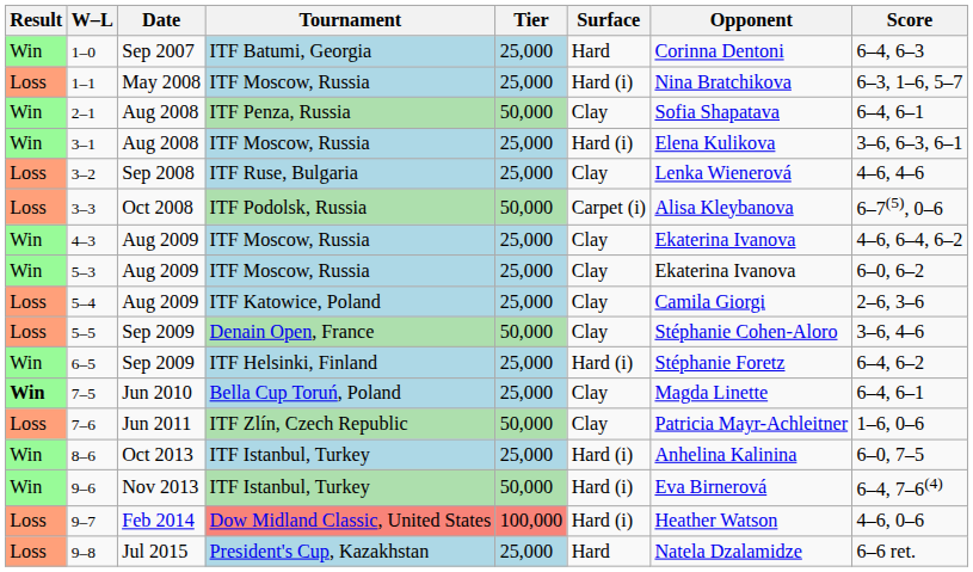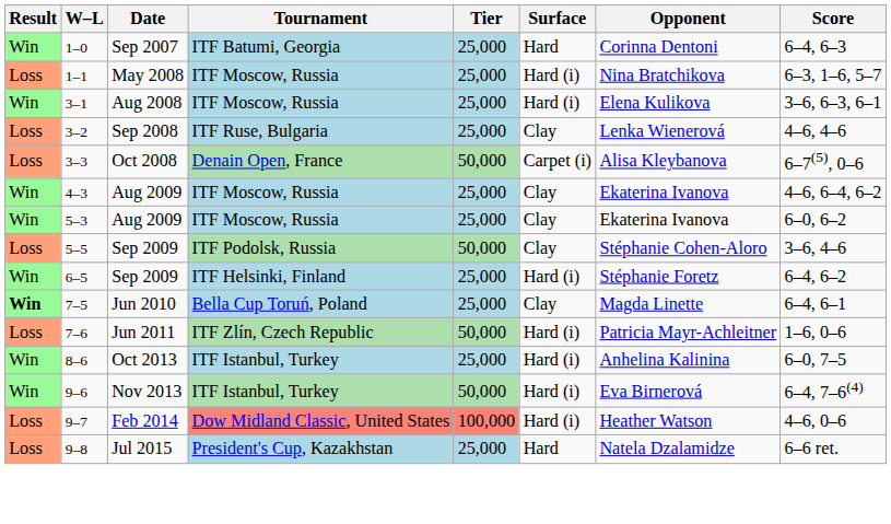 <table class="sortable wikitable">
 <tr>
 <th>Result</th>
 <th class="unsortable">W–L</th>
 <th>Date</th>
 <th>Tournament</th>
 <th>Tier</th>
 <th>Surface</th>
 <th>Opponent</th>
 <th class="unsortable">Score</th>
 </tr>
 <tr>
 <td style="background:#98fb98;">Win</td>
 <td><small>1–0</small></td>
 <td>Sep 2007</td>
 <td style="background:lightblue;">ITF Batumi, Georgia</td>
 <td style="background:lightblue;">25,000</td>
 <td>Hard</td>
 <td> <a href='#'>Corinna Dentoni</a></td>
 <td>6–4, 6–3</td>
 </tr>
 <tr>
 <td style="background:#ffa07a;">Loss</td>
 <td><small>1–1</small></td>
 <td>May 2008</td>
 <td style="background:lightblue;">ITF Moscow, Russia</td>
 <td style="background:lightblue;">25,000</td>
 <td>Hard (i)</td>
 <td> <a href='#'>Nina Bratchikova</a></td>
 <td>6–3, 1–6, 5–7</td>
 </tr>
 <tr>
 <td style="background:#98fb98;">Win</td>
-<td><small>2–1</small></td>
-<td>Aug 2008</td>
-<td style="background:#addfad;">ITF Penza, Russia</td>
-<td style="background:#addfad;">50,000</td>
-<td>Clay</td>
-<td> <a href='#'>Sofia Shapatava</a></td>
-<td>6–4, 6–1</td>
-</tr>
-<tr>
-<td style="background:#98fb98;">Win</td>
 <td><small>3–1</small></td>
 <td>Aug 2008</td>
 <td style="background:lightblue;">ITF Moscow, Russia</td>
 <td style="background:lightblue;">25,000</td>
 <td>Hard (i)</td>
 <td> <a href='#'>Elena Kulikova</a></td>
 <td>3–6, 6–3, 6–1</td>
 </tr>
 <tr>
 <td style="background:#ffa07a;">Loss</td>
 <td><small>3–2</small></td>
 <td>Sep 2008</td>
 <td style="background:lightblue;">ITF Ruse, Bulgaria</td>
 <td style="background:lightblue;">25,000</td>
 <td>Clay</td>
 <td> <a href='#'>Lenka Wienerová</a></td>
 <td>4–6, 4–6</td>
 </tr>
 <tr>
 <td style="background:#ffa07a;">Loss</td>
 <td><small>3–3</small></td>
 <td>Oct 2008</td>
-<td style="background:#addfad;">ITF Podolsk, Russia</td>
+<td style="background:#addfad;"><a href='#'>Denain Open</a>, France</td>
 <td style="background:#addfad;">50,000</td>
 <td>Carpet (i)</td>
 <td> <a href='#'>Alisa Kleybanova</a></td>
 <td>6–7<sup>(5)</sup>, 0–6</td>
 </tr>
 <tr>
 <td style="background:#98fb98;">Win</td>
 <td><small>4–3</small></td>
 <td>Aug 2009</td>
 <td style="background:lightblue;">ITF Moscow, Russia</td>
 <td style="background:lightblue;">25,000</td>
 <td>Clay</td>
 <td> <a href='#'>Ekaterina Ivanova</a></td>
 <td>4–6, 6–4, 6–2</td>
 </tr>
 <tr>
 <td style="background:#98fb98;">Win</td>
 <td><small>5–3</small></td>
 <td>Aug 2009</td>
 <td style="background:lightblue;">ITF Moscow, Russia</td>
 <td style="background:lightblue;">25,000</td>
 <td>Clay</td>
 <td> Ekaterina Ivanova</td>
 <td>6–0, 6–2</td>
 </tr>
 <tr>
 <td style="background:#ffa07a;">Loss</td>
-<td><small>5–4</small></td>
-<td>Aug 2009</td>
-<td style="background:lightblue;">ITF Katowice, Poland</td>
-<td style="background:lightblue;">25,000</td>
-<td>Clay</td>
-<td> <a href='#'>Camila Giorgi</a></td>
-<td>2–6, 3–6</td>
-</tr>
-<tr>
-<td style="background:#ffa07a;">Loss</td>
 <td><small>5–5</small></td>
 <td>Sep 2009</td>
-<td style="background:#addfad;"><a href='#'>Denain Open</a>, France</td>
+<td style="background:#addfad;">ITF Podolsk, Russia</td>
 <td style="background:#addfad;">50,000</td>
 <td>Clay</td>
 <td> <a href='#'>Stéphanie Cohen-Aloro</a></td>
 <td>3–6, 4–6</td>
 </tr>
 <tr>
 <td style="background:#98fb98;">Win</td>
 <td><small>6–5</small></td>
 <td>Sep 2009</td>
 <td style="background:lightblue;">ITF Helsinki, Finland</td>
 <td style="background:lightblue;">25,000</td>
 <td>Hard (i)</td>
 <td> <a href='#'>Stéphanie Foretz</a></td>
 <td>6–4, 6–2</td>
 </tr>
 <tr>
 <td style="background:#98fb98;"><strong>Win</strong></td>
 <td><small>7–5</small></td>
 <td>Jun 2010</td>
 <td style="background:lightblue;"><a href='#'>Bella Cup Toruń</a>, Poland</td>
 <td style="background:lightblue;">25,000</td>
 <td>Clay</td>
 <td> <a href='#'>Magda Linette</a></td>
 <td>6–4, 6–1</td>
 </tr>
 <tr>
 <td style="background:#ffa07a;">Loss</td>
 <td><small>7–6</small></td>
 <td>Jun 2011</td>
 <td style="background:#addfad;">ITF Zlín, Сzech Republic</td>
 <td style="background:#addfad;">50,000</td>
-<td>Clay</td>
+<td>Hard (i)</td>
 <td> <a href='#'>Patricia Mayr-Achleitner</a></td>
 <td>1–6, 0–6</td>
 </tr>
 <tr>
 <td style="background:#98fb98;">Win</td>
 <td><small>8–6</small></td>
 <td>Oct 2013</td>
 <td style="background:lightblue;">ITF Istanbul, Turkey</td>
 <td style="background:lightblue;">25,000</td>
 <td>Hard (i)</td>
 <td> <a href='#'>Anhelina Kalinina</a></td>
 <td>6–0, 7–5</td>
 </tr>
 <tr>
 <td style="background:#98fb98;">Win</td>
 <td><small>9–6</small></td>
 <td>Nov 2013</td>
 <td style="background:#addfad;">ITF Istanbul, Turkey</td>
 <td style="background:#addfad;">50,000</td>
 <td>Hard (i)</td>
 <td> <a href='#'>Eva Birnerová</a></td>
 <td>6–4, 7–6<sup>(4)</sup></td>
 </tr>
 <tr>
 <td style="background:#ffa07a;">Loss</td>
 <td><small>9–7</small></td>
 <td><a href='#'>Feb 2014</a></td>
 <td style="background:#f88379;"><a href='#'>Dow Midland Classic</a>, United States</td>
 <td style="background:#f88379;">100,000</td>
 <td>Hard (i)</td>
 <td> <a href='#'>Heather Watson</a></td>
 <td>4–6, 0–6</td>
 </tr>
 <tr>
 <td style="background:#ffa07a;">Loss</td>
 <td><small>9–8</small></td>
 <td>Jul 2015</td>
 <td style="background:lightblue;"><a href='#'>President's Cup</a>, Kazakhstan</td>
 <td style="background:lightblue;">25,000</td>
 <td>Hard</td>
 <td> <a href='#'>Natela Dzalamidze</a></td>
 <td>6–6 ret.</td>
 </tr>
 </table>
